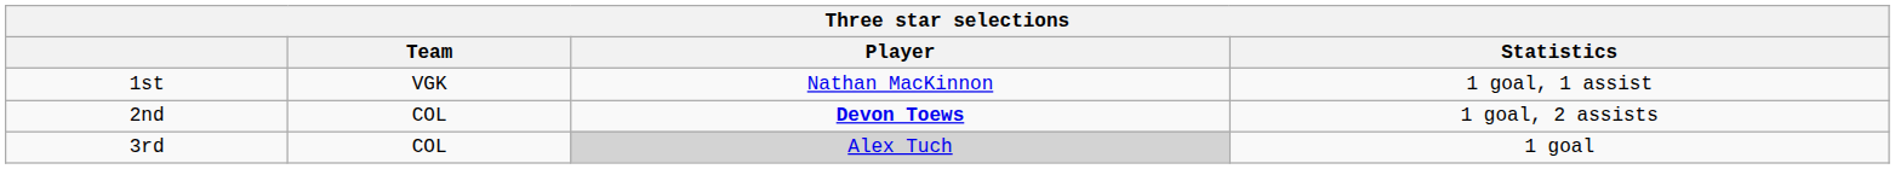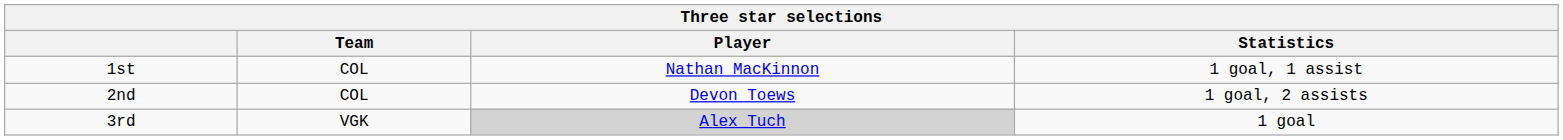 <table class="wikitable" style="width:100%;text-align: center;">
 <tr>
 <th colspan=4>Three star selections</th>
 </tr>
 <tr>
 <th style="width:15%;"></th>
 <th style="width:15%;">Team</th>
 <th style="width:35%;">Player</th>
 <th style="width:35%;">Statistics</th>
 </tr>
 <tr>
 <td>1st</td>
-<td>VGK</td>
+<td>COL</td>
 <td><a href='#'>Nathan MacKinnon</a></td>
 <td>1 goal, 1 assist</td>
 </tr>
 <tr>
 <td>2nd</td>
 <td>COL</td>
-<td><strong><a href='#'>Devon Toews</a></strong></td>
+<td><a href='#'>Devon Toews</a></td>
 <td>1 goal, 2 assists</td>
 </tr>
 <tr>
 <td>3rd</td>
-<td>COL</td>
+<td>VGK</td>
 <td style="background: lightgrey;"><a href='#'>Alex Tuch</a></td>
 <td>1 goal</td>
 </tr>
 </table>
